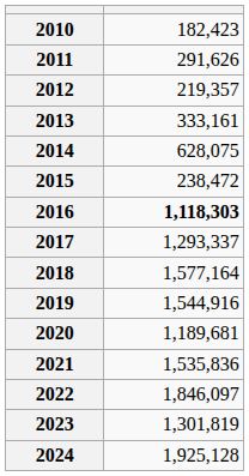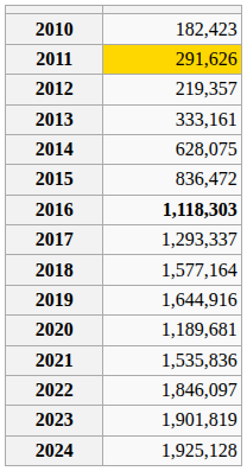 <table class="wikitable sortable" style="text-align: right; width:200px;" align="center">
 <tr>
 <th style="width:75px"></th>
 <th></th>
 </tr>
 <tr>
 <th>2010</th>
 <td> 182,423</td>
 </tr>
 <tr>
 <th>2011</th>
-<td> 291,626</td>
+<td style="background: gold;"> 291,626</td>
 </tr>
 <tr>
 <th>2012</th>
 <td> 219,357</td>
 </tr>
 <tr>
 <th>2013</th>
 <td> 333,161</td>
 </tr>
 <tr>
 <th>2014</th>
 <td> 628,075</td>
 </tr>
 <tr>
 <th>2015</th>
-<td> 238,472</td>
+<td> 836,472</td>
 </tr>
 <tr>
 <th>2016</th>
 <td><strong> 1,118,303</strong></td>
 </tr>
 <tr>
 <th>2017</th>
 <td> 1,293,337</td>
 </tr>
 <tr>
 <th>2018</th>
 <td> 1,577,164</td>
 </tr>
 <tr>
 <th>2019</th>
-<td> 1,544,916</td>
+<td> 1,644,916</td>
 </tr>
 <tr>
 <th>2020</th>
 <td> 1,189,681</td>
 </tr>
 <tr>
 <th>2021</th>
 <td> 1,535,836</td>
 </tr>
 <tr>
 <th>2022</th>
 <td> 1,846,097</td>
 </tr>
 <tr>
 <th>2023</th>
-<td> 1,301,819</td>
+<td> 1,901,819</td>
 </tr>
 <tr>
 <th>2024</th>
 <td> 1,925,128</td>
 </tr>
 <tr>
 </tr>
 </table>
